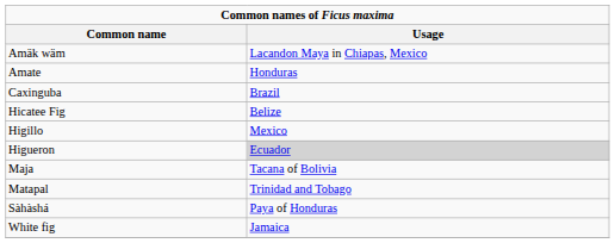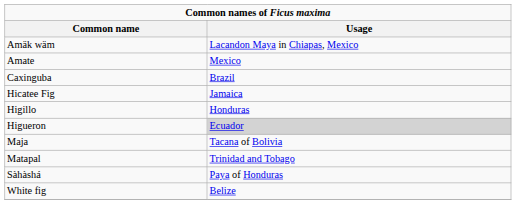 <table width=50% class="wikitable" style="margin:auto;">
 <tr>
 <td colspan="50%" align="center"><strong>Common names of <em>Ficus maxima<strong><em></td>
 </tr>
 <tr>
 <th width=20%>Common name</th>
 <th width=30%>Usage</th>
 </tr>
 <tr>
 <td></em>Amäk wäm<em></td>
 <td><a href='#'>Lacandon Maya</a> in <a href='#'>Chiapas</a>, <a href='#'>Mexico</a></td>
 </tr>
 <tr>
 <td></em>Amate<em></td>
-<td><a href='#'>Honduras</a></td>
+<td><a href='#'>Mexico</a></td>
 </tr>
 <tr>
 <td></em>Caxinguba<em></td>
 <td><a href='#'>Brazil</a></td>
 </tr>
 <tr>
 <td>Hicatee Fig</td>
-<td><a href='#'>Belize</a></td>
+<td><a href='#'>Jamaica</a></td>
 </tr>
 <tr>
 <td></em>Higillo<em></td>
-<td><a href='#'>Mexico</a></td>
+<td><a href='#'>Honduras</a></td>
 </tr>
 <tr>
 <td></em>Higueron<em></td>
 <td style="background: lightgrey;"><a href='#'>Ecuador</a></td>
 </tr>
 <tr>
 <td></em>Maja<em></td>
 <td><a href='#'>Tacana</a> of <a href='#'>Bolivia</a></td>
 </tr>
 <tr>
 <td>Matapal</td>
 <td><a href='#'>Trinidad and Tobago</a></td>
 </tr>
 <tr>
 <td></em>Sàhàshá<em></td>
 <td><a href='#'>Paya</a> of <a href='#'>Honduras</a></td>
 </tr>
 <tr>
 <td>White fig</td>
-<td><a href='#'>Jamaica</a></td>
+<td><a href='#'>Belize</a></td>
 </tr>
 <tr>
 </tr>
 </table>
